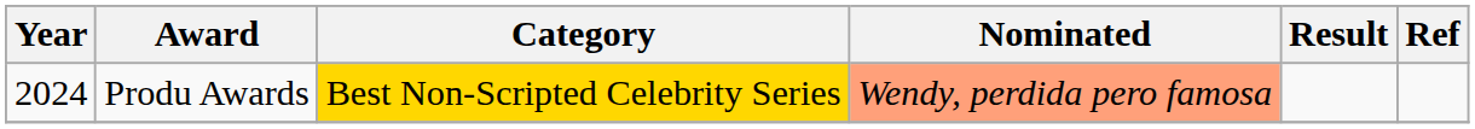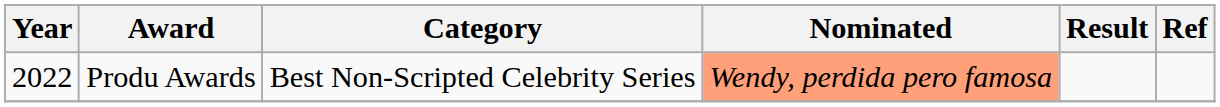 <table class="wikitable plainrowheaders">
 <tr>
 <th scope="col">Year</th>
 <th scope="col">Award</th>
 <th scope="col">Category</th>
 <th scope="col">Nominated</th>
 <th scope="col">Result</th>
 <th scope="col">Ref</th>
 </tr>
 <tr>
-<td>2024</td>
+<td>2022</td>
 <td>Produ Awards</td>
-<td style="background: gold;">Best Non-Scripted Celebrity Series</td>
+<td>Best Non-Scripted Celebrity Series</td>
 <td style="background: lightsalmon;"><em>Wendy, perdida pero famosa</em></td>
 <td></td>
 <td align="center"></td>
 </tr>
 <tr>
 </tr>
 </table>
